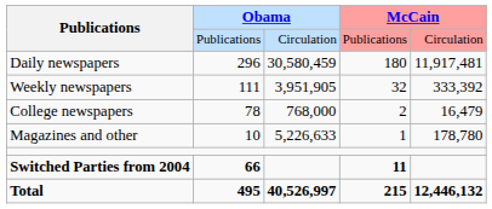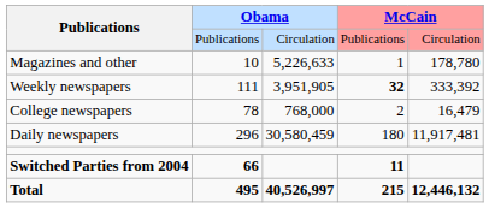 <table class="wikitable" style="margin:auto;">
 <tr>
 <th rowspan="2">Publications</th>
 <th colspan="2" style="background:#C0E0FF"><a href='#'>Obama</a></th>
 <th colspan="2" style="background:#ffa0a0"><a href='#'>McCain</a></th>
 </tr>
 <tr style="font-size:85%; text-align:right;">
 <td style="background:#C0E0FF">Publications</td>
 <td style="background:#C0E0FF">Circulation</td>
 <td style="background:#ffa0a0">Publications</td>
 <td style="background:#ffa0a0">Circulation</td>
 </tr>
 <tr>
-<td>Daily newspapers</td>
-<td align=right>296</td>
-<td align=right>30,580,459</td>
-<td align=right>180</td>
-<td align=right>11,917,481</td>
+<td>Magazines and other</td>
+<td align=right>10</td>
+<td align=right>5,226,633</td>
+<td align=right>1</td>
+<td align=right>178,780</td>
 </tr>
 <tr>
 <td>Weekly newspapers</td>
 <td align=right>111</td>
 <td align=right>3,951,905</td>
-<td align=right>32</td>
+<td align=right><strong>32</strong></td>
 <td align=right>333,392</td>
 </tr>
 <tr>
 <td>College newspapers</td>
 <td align=right>78</td>
 <td align=right>768,000</td>
 <td align=right>2</td>
 <td align=right>16,479</td>
 </tr>
 <tr>
-<td>Magazines and other</td>
-<td align=right>10</td>
-<td align=right>5,226,633</td>
-<td align=right>1</td>
-<td align=right>178,780</td>
+<td>Daily newspapers</td>
+<td align=right>296</td>
+<td align=right>30,580,459</td>
+<td align=right>180</td>
+<td align=right>11,917,481</td>
 </tr>
 <tr>
 <td colspan="5"></td>
 </tr>
 <tr style="font-weight:bold;">
 <td>Switched Parties from 2004</td>
 <td align=right>66</td>
 <td></td>
 <td align=right>11</td>
 <td></td>
 </tr>
 <tr style="font-weight:bold;">
 <td>Total</td>
 <td align=right>495</td>
 <td align=right>40,526,997</td>
 <td align=right>215</td>
 <td align=right>12,446,132</td>
 </tr>
 </table>
